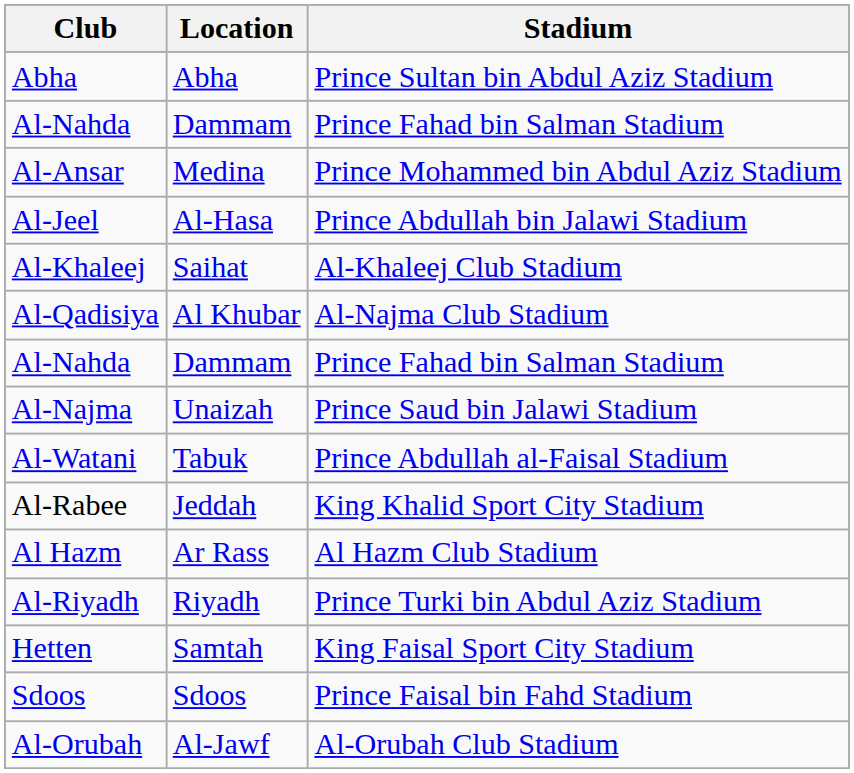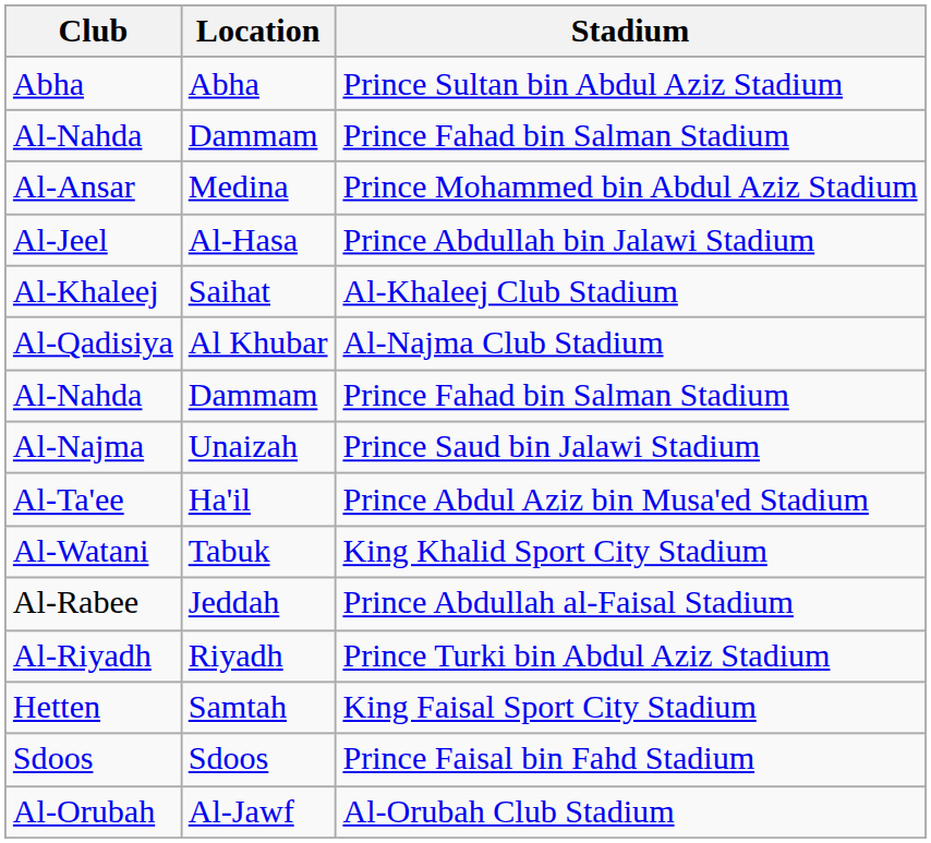 <table class="wikitable sortable">
 <tr>
 <th>Club</th>
 <th>Location</th>
 <th>Stadium</th>
 </tr>
 <tr>
 <td><a href='#'>Abha</a></td>
 <td><a href='#'>Abha</a></td>
 <td><a href='#'>Prince Sultan bin Abdul Aziz Stadium</a></td>
 </tr>
 <tr>
 <td><a href='#'>Al-Nahda</a></td>
 <td><a href='#'>Dammam</a></td>
 <td><a href='#'>Prince Fahad bin Salman Stadium</a></td>
 </tr>
 <tr>
 <td><a href='#'>Al-Ansar</a></td>
 <td><a href='#'>Medina</a></td>
 <td><a href='#'>Prince Mohammed bin Abdul Aziz Stadium</a></td>
 </tr>
 <tr>
 <td><a href='#'>Al-Jeel</a></td>
 <td><a href='#'>Al-Hasa</a></td>
 <td><a href='#'>Prince Abdullah bin Jalawi Stadium</a></td>
 </tr>
 <tr>
 <td><a href='#'>Al-Khaleej</a></td>
 <td><a href='#'>Saihat</a></td>
 <td><a href='#'>Al-Khaleej Club Stadium</a></td>
 </tr>
 <tr>
 <td><a href='#'>Al-Qadisiya</a></td>
 <td><a href='#'>Al Khubar</a></td>
 <td><a href='#'>Al-Najma Club Stadium</a></td>
 </tr>
 <tr>
 <td><a href='#'>Al-Nahda</a></td>
 <td><a href='#'>Dammam</a></td>
 <td><a href='#'>Prince Fahad bin Salman Stadium</a></td>
 </tr>
 <tr>
 <td><a href='#'>Al-Najma</a></td>
 <td><a href='#'>Unaizah</a></td>
 <td><a href='#'>Prince Saud bin Jalawi Stadium</a></td>
 </tr>
 <tr>
+<td><a href='#'>Al-Ta'ee</a></td>
+<td><a href='#'>Ha'il</a></td>
+<td><a href='#'>Prince Abdul Aziz bin Musa'ed Stadium</a></td>
+</tr>
+<tr>
 <td><a href='#'>Al-Watani</a></td>
 <td><a href='#'>Tabuk</a></td>
-<td><a href='#'>Prince Abdullah al-Faisal Stadium</a></td>
+<td><a href='#'>King Khalid Sport City Stadium</a></td>
 </tr>
 <tr>
 <td>Al-Rabee</td>
 <td><a href='#'>Jeddah</a></td>
-<td><a href='#'>King Khalid Sport City Stadium</a></td>
-</tr>
-<tr>
-<td><a href='#'>Al Hazm</a></td>
-<td><a href='#'>Ar Rass</a></td>
-<td><a href='#'>Al Hazm Club Stadium</a></td>
+<td><a href='#'>Prince Abdullah al-Faisal Stadium</a></td>
 </tr>
 <tr>
 <td><a href='#'>Al-Riyadh</a></td>
 <td><a href='#'>Riyadh</a></td>
 <td><a href='#'>Prince Turki bin Abdul Aziz Stadium</a></td>
 </tr>
 <tr>
 <td><a href='#'>Hetten</a></td>
 <td><a href='#'>Samtah</a></td>
 <td><a href='#'>King Faisal Sport City Stadium</a></td>
 </tr>
 <tr>
 <td><a href='#'>Sdoos</a></td>
 <td><a href='#'>Sdoos</a></td>
 <td><a href='#'>Prince Faisal bin Fahd Stadium</a></td>
 </tr>
 <tr>
 <td><a href='#'>Al-Orubah</a></td>
 <td><a href='#'>Al-Jawf</a></td>
 <td><a href='#'>Al-Orubah Club Stadium</a></td>
 </tr>
 </table>
